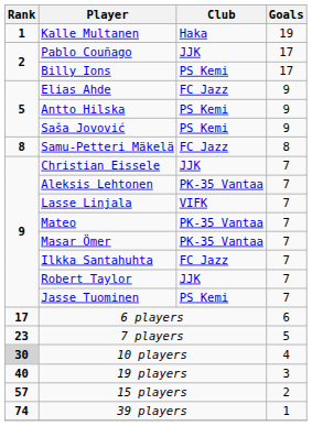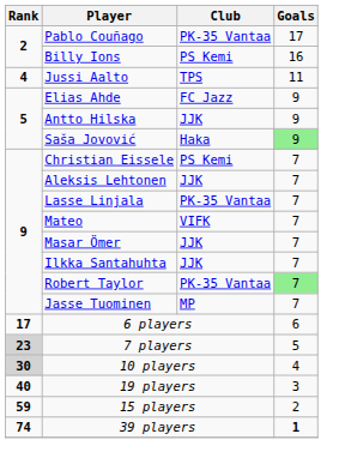 <table class="wikitable" style="text-align:center">
 <tr>
 <th>Rank</th>
 <th>Player</th>
 <th>Club</th>
 <th>Goals</th>
 </tr>
 <tr>
-<td rowspan="1"><strong>1</strong></td>
-<td align="left"> <a href='#'>Kalle Multanen</a></td>
-<td align="left"><a href='#'>Haka</a></td>
-<td>19</td>
-</tr>
-<tr>
 <td rowspan="2"><strong>2</strong></td>
 <td align="left"> <a href='#'>Pablo Couñago</a></td>
-<td align="left"><a href='#'>JJK</a></td>
+<td align="left"><a href='#'>PK-35 Vantaa</a></td>
 <td>17</td>
 </tr>
 <tr>
 <td align="left"> <a href='#'>Billy Ions</a></td>
 <td align="left"><a href='#'>PS Kemi</a></td>
-<td>17</td>
+<td>16</td>
+</tr>
+<tr>
+<td rowspan="1"><strong>4</strong></td>
+<td align="left"> <a href='#'>Jussi Aalto</a></td>
+<td align="left"><a href='#'>TPS</a></td>
+<td>11</td>
 </tr>
 <tr>
 <td rowspan="3"><strong>5</strong></td>
 <td align="left"> <a href='#'>Elias Ahde</a></td>
 <td align="left"><a href='#'>FC Jazz</a></td>
 <td>9</td>
 </tr>
 <tr>
 <td align="left"> <a href='#'>Antto Hilska</a></td>
-<td align="left"><a href='#'>PS Kemi</a></td>
+<td align="left"><a href='#'>JJK</a></td>
 <td>9</td>
 </tr>
 <tr>
 <td align="left"> <a href='#'>Saša Jovović</a></td>
-<td align="left"><a href='#'>PS Kemi</a></td>
-<td>9</td>
-</tr>
-<tr>
-<td rowspan="1"><strong>8</strong></td>
-<td align="left"> <a href='#'>Samu-Petteri Mäkelä</a></td>
-<td align="left"><a href='#'>FC Jazz</a></td>
-<td>8</td>
+<td align="left"><a href='#'>Haka</a></td>
+<td style="background: lightgreen;">9</td>
 </tr>
 <tr>
 <td rowspan="8"><strong>9</strong></td>
 <td align="left"> <a href='#'>Christian Eissele</a></td>
+<td align="left"><a href='#'>PS Kemi</a></td>
+<td>7</td>
+</tr>
+<tr>
+<td align="left"> <a href='#'>Aleksis Lehtonen</a></td>
 <td align="left"><a href='#'>JJK</a></td>
 <td>7</td>
 </tr>
 <tr>
-<td align="left"> <a href='#'>Aleksis Lehtonen</a></td>
+<td align="left"> <a href='#'>Lasse Linjala</a></td>
 <td align="left"><a href='#'>PK-35 Vantaa</a></td>
 <td>7</td>
 </tr>
 <tr>
-<td align="left"> <a href='#'>Lasse Linjala</a></td>
+<td align="left"> <a href='#'>Mateo</a></td>
 <td align="left"><a href='#'>VIFK</a></td>
 <td>7</td>
 </tr>
 <tr>
-<td align="left"> <a href='#'>Mateo</a></td>
-<td align="left"><a href='#'>PK-35 Vantaa</a></td>
-<td>7</td>
-</tr>
-<tr>
 <td align="left"> <a href='#'>Masar Ömer</a></td>
-<td align="left"><a href='#'>PK-35 Vantaa</a></td>
+<td align="left"><a href='#'>JJK</a></td>
 <td>7</td>
 </tr>
 <tr>
 <td align="left"> <a href='#'>Ilkka Santahuhta</a></td>
-<td align="left"><a href='#'>FC Jazz</a></td>
+<td align="left"><a href='#'>JJK</a></td>
 <td>7</td>
 </tr>
 <tr>
 <td align="left"> <a href='#'>Robert Taylor</a></td>
-<td align="left"><a href='#'>JJK</a></td>
-<td>7</td>
+<td align="left"><a href='#'>PK-35 Vantaa</a></td>
+<td style="background: lightgreen;">7</td>
 </tr>
 <tr>
 <td align="left"> <a href='#'>Jasse Tuominen</a></td>
-<td align="left"><a href='#'>PS Kemi</a></td>
+<td align="left"><a href='#'>MP</a></td>
 <td>7</td>
 </tr>
 <tr>
 <td rowspan=1 align="center"><strong>17</strong></td>
 <td colspan=2 align="center"><em>6 players</em></td>
 <td rowspan=1 align="center">6</td>
 </tr>
 <tr>
-<td rowspan=1 align="center"><strong>23</strong></td>
+<td rowspan=1 align="center" style="background: lightgrey;"><strong>23</strong></td>
 <td colspan=2 align="center"><em>7 players</em></td>
 <td rowspan=1 align="center">5</td>
 </tr>
 <tr>
 <td rowspan=1 align="center" style="background: lightgrey;"><strong>30</strong></td>
 <td colspan=2 align="center"><em>10 players</em></td>
 <td rowspan=1 align="center">4</td>
 </tr>
 <tr>
 <td rowspan=1 align="center"><strong>40</strong></td>
 <td colspan=2 align="center"><em>19 players</em></td>
 <td rowspan=1 align="center">3</td>
 </tr>
 <tr>
-<td rowspan=1 align="center"><strong>57</strong></td>
+<td rowspan=1 align="center"><strong>59</strong></td>
 <td colspan=2 align="center"><em>15 players</em></td>
 <td rowspan=1 align="center">2</td>
 </tr>
 <tr>
 <td rowspan=1 align="center"><strong>74</strong></td>
 <td colspan=2 align="center"><em>39 players</em></td>
-<td rowspan=1 align="center">1</td>
+<td rowspan=1 align="center"><strong>1</strong></td>
 </tr>
 <tr>
 </tr>
 </table>
